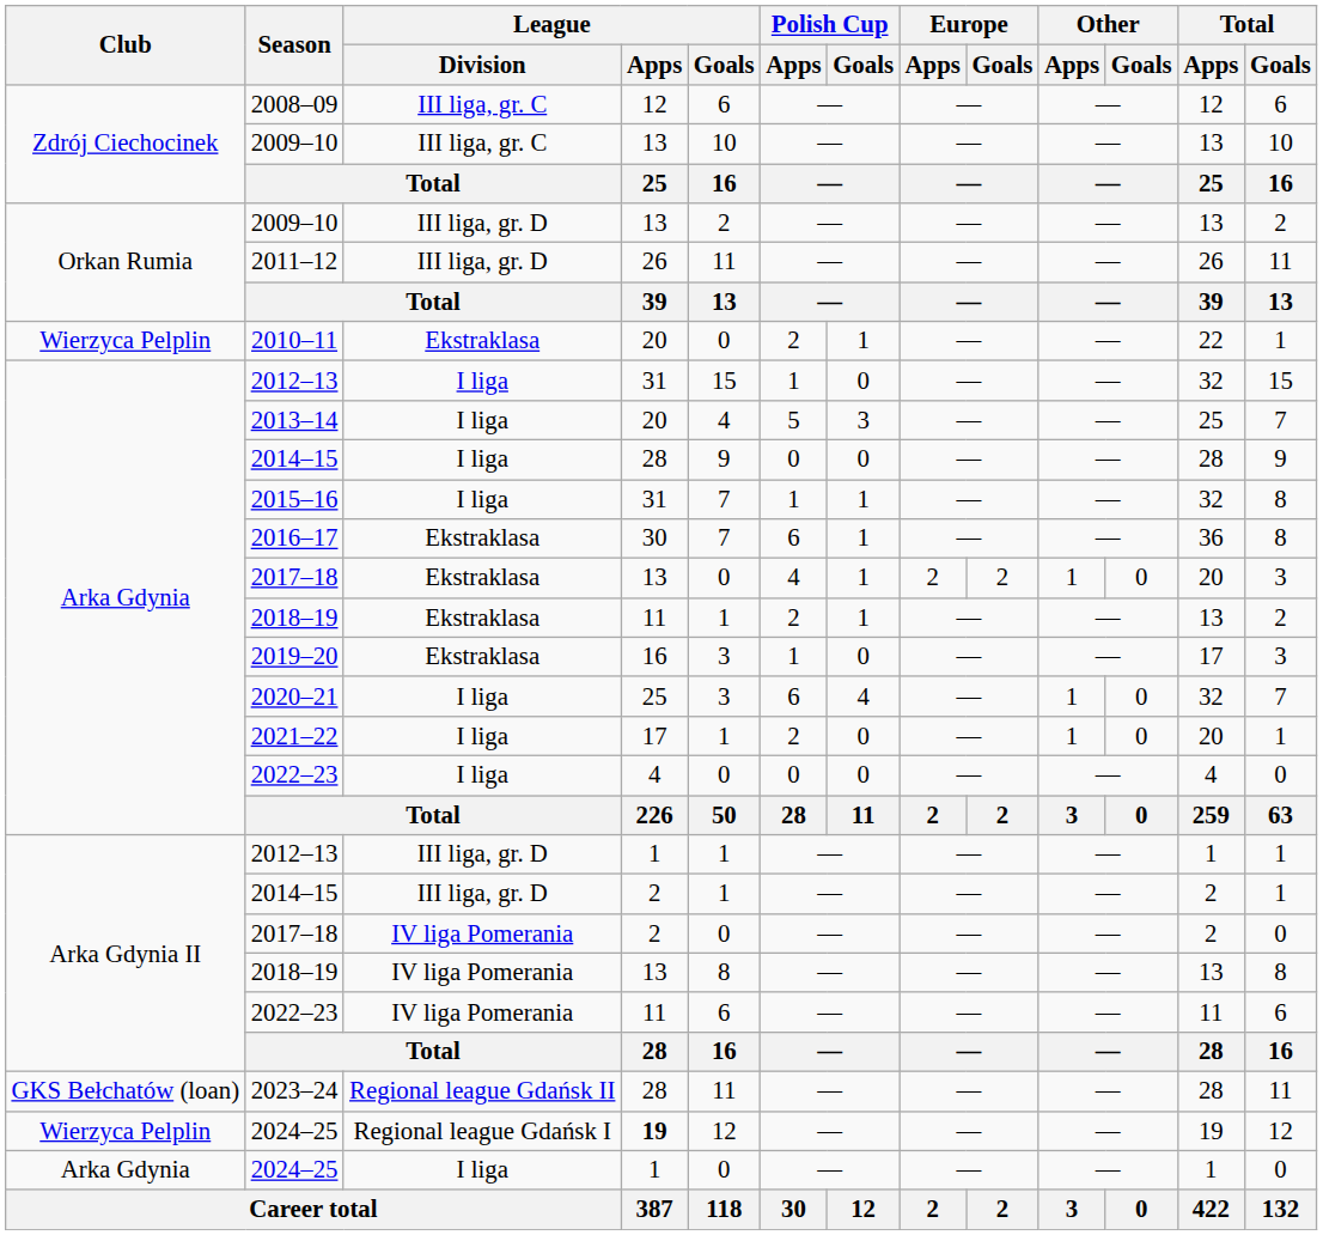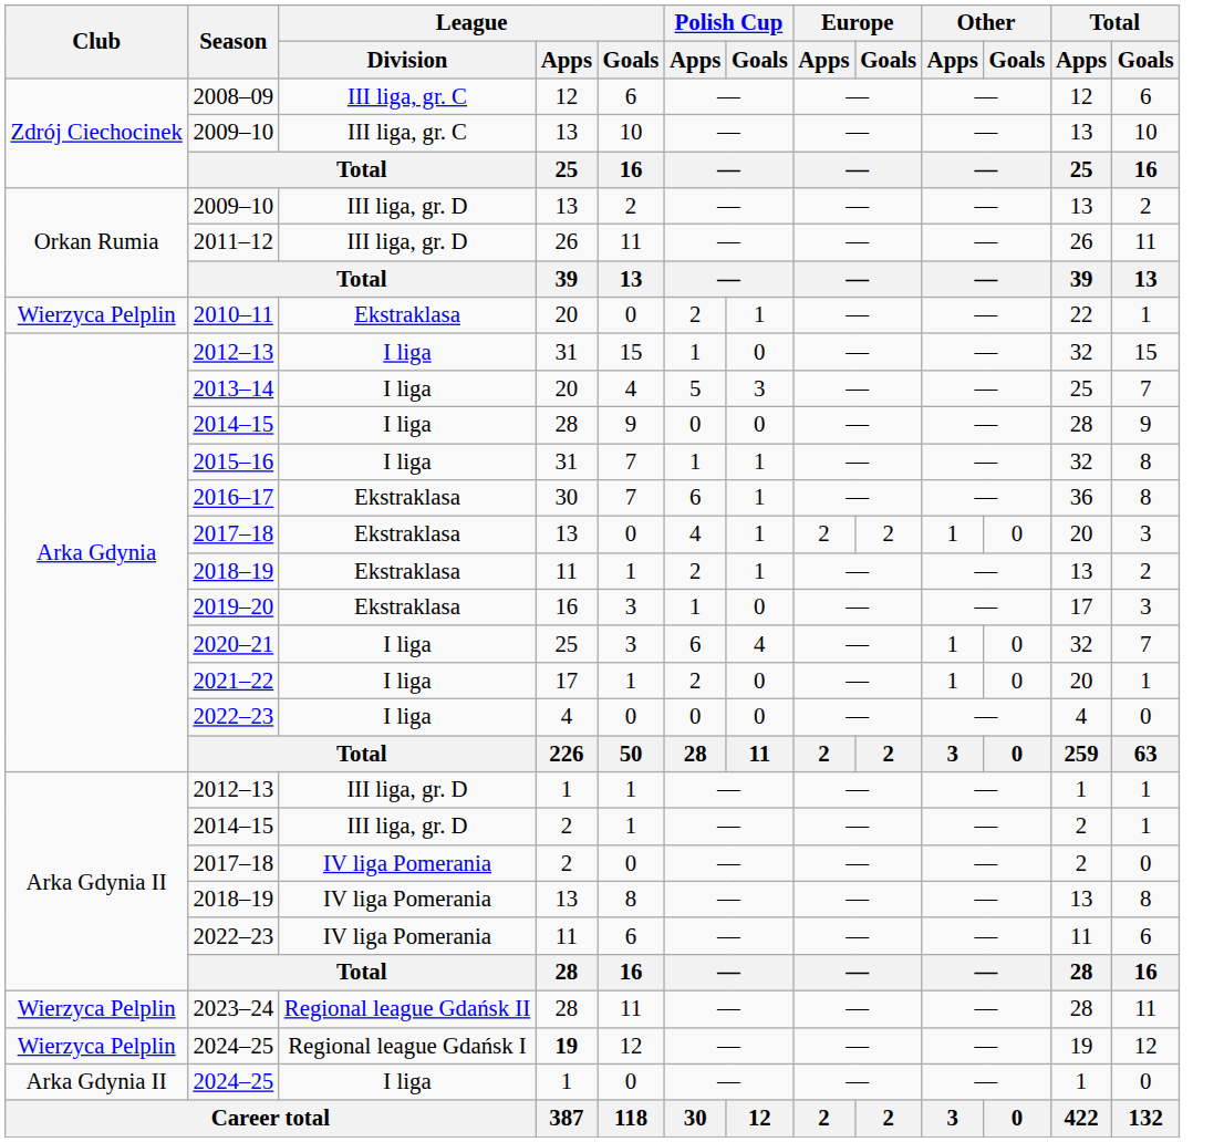 <table class="wikitable" style="text-align: center;">
 <tr>
 <th rowspan="2">Club</th>
 <th rowspan="2">Season</th>
 <th colspan="3">League</th>
 <th colspan="2"><a href='#'>Polish Cup</a></th>
 <th colspan="2">Europe</th>
 <th colspan="2">Other</th>
 <th colspan="2">Total</th>
 </tr>
 <tr>
 <th>Division</th>
 <th>Apps</th>
 <th>Goals</th>
 <th>Apps</th>
 <th>Goals</th>
 <th>Apps</th>
 <th>Goals</th>
 <th>Apps</th>
 <th>Goals</th>
 <th>Apps</th>
 <th>Goals</th>
 </tr>
 <tr>
 <td rowspan="3"><a href='#'>Zdrój Ciechocinek</a></td>
 <td>2008–09</td>
 <td><a href='#'>III liga, gr. C</a></td>
 <td>12</td>
 <td>6</td>
 <td colspan="2">—</td>
 <td colspan="2">—</td>
 <td colspan="2">—</td>
 <td>12</td>
 <td>6</td>
 </tr>
 <tr>
 <td>2009–10</td>
 <td>III liga, gr. C</td>
 <td>13</td>
 <td>10</td>
 <td colspan="2">—</td>
 <td colspan="2">—</td>
 <td colspan="2">—</td>
 <td>13</td>
 <td>10</td>
 </tr>
 <tr>
 <th colspan="2">Total</th>
 <th>25</th>
 <th>16</th>
 <th colspan="2">—</th>
 <th colspan="2">—</th>
 <th colspan="2">—</th>
 <th>25</th>
 <th>16</th>
 </tr>
 <tr>
 <td rowspan="3">Orkan Rumia</td>
 <td>2009–10</td>
 <td>III liga, gr. D</td>
 <td>13</td>
 <td>2</td>
 <td colspan="2">—</td>
 <td colspan="2">—</td>
 <td colspan="2">—</td>
 <td>13</td>
 <td>2</td>
 </tr>
 <tr>
 <td>2011–12</td>
 <td>III liga, gr. D</td>
 <td>26</td>
 <td>11</td>
 <td colspan="2">—</td>
 <td colspan="2">—</td>
 <td colspan="2">—</td>
 <td>26</td>
 <td>11</td>
 </tr>
 <tr>
 <th colspan="2">Total</th>
 <th>39</th>
 <th>13</th>
 <th colspan="2">—</th>
 <th colspan="2">—</th>
 <th colspan="2">—</th>
 <th>39</th>
 <th>13</th>
 </tr>
 <tr>
 <td><a href='#'>Wierzyca Pelplin</a></td>
 <td><a href='#'>2010–11</a></td>
 <td><a href='#'>Ekstraklasa</a></td>
 <td>20</td>
 <td>0</td>
 <td>2</td>
 <td>1</td>
 <td colspan="2">—</td>
 <td colspan="2">—</td>
 <td>22</td>
 <td>1</td>
 </tr>
 <tr>
 <td rowspan="12"><a href='#'>Arka Gdynia</a></td>
 <td><a href='#'>2012–13</a></td>
 <td><a href='#'>I liga</a></td>
 <td>31</td>
 <td>15</td>
 <td>1</td>
 <td>0</td>
 <td colspan="2">—</td>
 <td colspan="2">—</td>
 <td>32</td>
 <td>15</td>
 </tr>
 <tr>
 <td><a href='#'>2013–14</a></td>
 <td>I liga</td>
 <td>20</td>
 <td>4</td>
 <td>5</td>
 <td>3</td>
 <td colspan="2">—</td>
 <td colspan="2">—</td>
 <td>25</td>
 <td>7</td>
 </tr>
 <tr>
 <td><a href='#'>2014–15</a></td>
 <td>I liga</td>
 <td>28</td>
 <td>9</td>
 <td>0</td>
 <td>0</td>
 <td colspan="2">—</td>
 <td colspan="2">—</td>
 <td>28</td>
 <td>9</td>
 </tr>
 <tr>
 <td><a href='#'>2015–16</a></td>
 <td>I liga</td>
 <td>31</td>
 <td>7</td>
 <td>1</td>
 <td>1</td>
 <td colspan="2">—</td>
 <td colspan="2">—</td>
 <td>32</td>
 <td>8</td>
 </tr>
 <tr>
 <td><a href='#'>2016–17</a></td>
 <td>Ekstraklasa</td>
 <td>30</td>
 <td>7</td>
 <td>6</td>
 <td>1</td>
 <td colspan="2">—</td>
 <td colspan="2">—</td>
 <td>36</td>
 <td>8</td>
 </tr>
 <tr>
 <td><a href='#'>2017–18</a></td>
 <td>Ekstraklasa</td>
 <td>13</td>
 <td>0</td>
 <td>4</td>
 <td>1</td>
 <td>2</td>
 <td>2</td>
 <td>1</td>
 <td>0</td>
 <td>20</td>
 <td>3</td>
 </tr>
 <tr>
 <td><a href='#'>2018–19</a></td>
 <td>Ekstraklasa</td>
 <td>11</td>
 <td>1</td>
 <td>2</td>
 <td>1</td>
 <td colspan="2">—</td>
 <td colspan="2">—</td>
 <td>13</td>
 <td>2</td>
 </tr>
 <tr>
 <td><a href='#'>2019–20</a></td>
 <td>Ekstraklasa</td>
 <td>16</td>
 <td>3</td>
 <td>1</td>
 <td>0</td>
 <td colspan="2">—</td>
 <td colspan="2">—</td>
 <td>17</td>
 <td>3</td>
 </tr>
 <tr>
 <td><a href='#'>2020–21</a></td>
 <td>I liga</td>
 <td>25</td>
 <td>3</td>
 <td>6</td>
 <td>4</td>
 <td colspan="2">—</td>
 <td>1</td>
 <td>0</td>
 <td>32</td>
 <td>7</td>
 </tr>
 <tr>
 <td><a href='#'>2021–22</a></td>
 <td>I liga</td>
 <td>17</td>
 <td>1</td>
 <td>2</td>
 <td>0</td>
 <td colspan="2">—</td>
 <td>1</td>
 <td>0</td>
 <td>20</td>
 <td>1</td>
 </tr>
 <tr>
 <td><a href='#'>2022–23</a></td>
 <td>I liga</td>
 <td>4</td>
 <td>0</td>
 <td>0</td>
 <td>0</td>
 <td colspan="2">—</td>
 <td colspan="2">—</td>
 <td>4</td>
 <td>0</td>
 </tr>
 <tr>
 <th colspan="2">Total</th>
 <th>226</th>
 <th>50</th>
 <th>28</th>
 <th>11</th>
 <th>2</th>
 <th>2</th>
 <th>3</th>
 <th>0</th>
 <th>259</th>
 <th>63</th>
 </tr>
 <tr>
 <td rowspan="6">Arka Gdynia II</td>
 <td>2012–13</td>
 <td>III liga, gr. D</td>
 <td>1</td>
 <td>1</td>
 <td colspan="2">—</td>
 <td colspan="2">—</td>
 <td colspan="2">—</td>
 <td>1</td>
 <td>1</td>
 </tr>
 <tr>
 <td>2014–15</td>
 <td>III liga, gr. D</td>
 <td>2</td>
 <td>1</td>
 <td colspan="2">—</td>
 <td colspan="2">—</td>
 <td colspan="2">—</td>
 <td>2</td>
 <td>1</td>
 </tr>
 <tr>
 <td>2017–18</td>
 <td><a href='#'>IV liga Pomerania</a></td>
 <td>2</td>
 <td>0</td>
 <td colspan="2">—</td>
 <td colspan="2">—</td>
 <td colspan="2">—</td>
 <td>2</td>
 <td>0</td>
 </tr>
 <tr>
 <td>2018–19</td>
 <td>IV liga Pomerania</td>
 <td>13</td>
 <td>8</td>
 <td colspan="2">—</td>
 <td colspan="2">—</td>
 <td colspan="2">—</td>
 <td>13</td>
 <td>8</td>
 </tr>
 <tr>
 <td>2022–23</td>
 <td>IV liga Pomerania</td>
 <td>11</td>
 <td>6</td>
 <td colspan="2">—</td>
 <td colspan="2">—</td>
 <td colspan="2">—</td>
 <td>11</td>
 <td>6</td>
 </tr>
 <tr>
 <th colspan="2">Total</th>
 <th>28</th>
 <th>16</th>
 <th colspan="2">—</th>
 <th colspan="2">—</th>
 <th colspan="2">—</th>
 <th>28</th>
 <th>16</th>
 </tr>
 <tr>
-<td><a href='#'>GKS Bełchatów</a> (loan)</td>
+<td><a href='#'>Wierzyca Pelplin</a></td>
 <td>2023–24</td>
 <td><a href='#'>Regional league Gdańsk II</a></td>
 <td>28</td>
 <td>11</td>
 <td colspan="2">—</td>
 <td colspan="2">—</td>
 <td colspan="2">—</td>
 <td>28</td>
 <td>11</td>
 </tr>
 <tr>
 <td><a href='#'>Wierzyca Pelplin</a></td>
 <td>2024–25</td>
 <td>Regional league Gdańsk I</td>
 <td><strong>19</strong></td>
 <td>12</td>
 <td colspan="2">—</td>
 <td colspan="2">—</td>
 <td colspan="2">—</td>
 <td>19</td>
 <td>12</td>
 </tr>
 <tr>
-<td>Arka Gdynia</td>
+<td>Arka Gdynia II</td>
 <td><a href='#'>2024–25</a></td>
 <td>I liga</td>
 <td>1</td>
 <td>0</td>
 <td colspan="2">—</td>
 <td colspan="2">—</td>
 <td colspan="2">—</td>
 <td>1</td>
 <td>0</td>
 </tr>
 <tr>
 <th colspan="3">Career total</th>
 <th>387</th>
 <th>118</th>
 <th>30</th>
 <th>12</th>
 <th>2</th>
 <th>2</th>
 <th>3</th>
 <th>0</th>
 <th>422</th>
 <th>132</th>
 </tr>
 </table>
